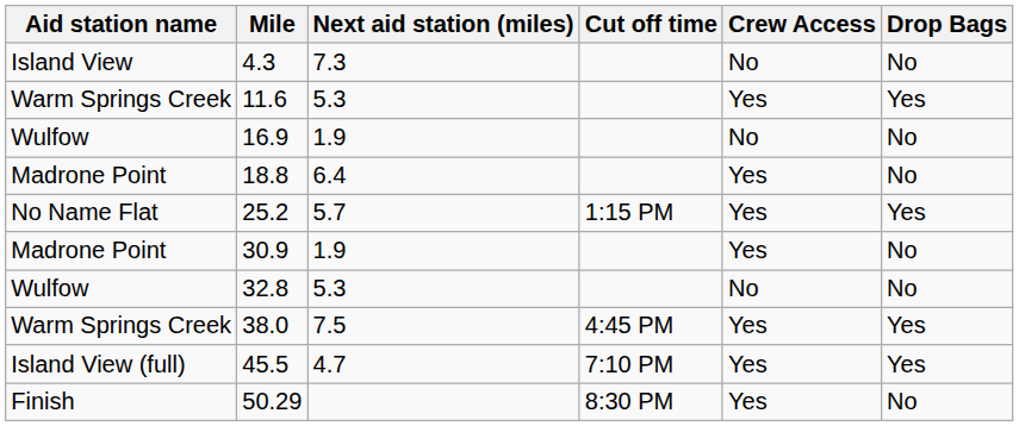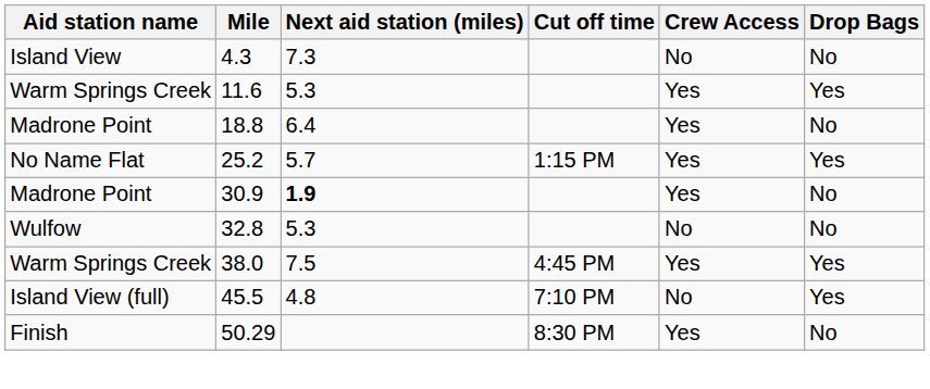 <table class="wikitable">
 <tr>
 <th>Aid station name</th>
 <th>Mile</th>
 <th>Next aid station (miles)</th>
 <th>Cut off time</th>
 <th>Crew Access</th>
 <th>Drop Bags</th>
 </tr>
 <tr>
 <td>Island View</td>
 <td>4.3</td>
 <td>7.3</td>
 <td></td>
 <td>No</td>
 <td>No</td>
 </tr>
 <tr>
 <td>Warm Springs Creek</td>
 <td>11.6</td>
 <td>5.3</td>
 <td></td>
 <td>Yes</td>
 <td>Yes</td>
 </tr>
 <tr>
-<td>Wulfow</td>
-<td>16.9</td>
-<td>1.9</td>
-<td></td>
-<td>No</td>
-<td>No</td>
-</tr>
-<tr>
 <td>Madrone Point</td>
 <td>18.8</td>
 <td>6.4</td>
 <td></td>
 <td>Yes</td>
 <td>No</td>
 </tr>
 <tr>
 <td>No Name Flat</td>
 <td>25.2</td>
 <td>5.7</td>
 <td>1:15 PM</td>
 <td>Yes</td>
 <td>Yes</td>
 </tr>
 <tr>
 <td>Madrone Point</td>
 <td>30.9</td>
-<td>1.9</td>
+<td><strong>1.9</strong></td>
 <td></td>
 <td>Yes</td>
 <td>No</td>
 </tr>
 <tr>
 <td>Wulfow</td>
 <td>32.8</td>
 <td>5.3</td>
 <td></td>
 <td>No</td>
 <td>No</td>
 </tr>
 <tr>
 <td>Warm Springs Creek</td>
 <td>38.0</td>
 <td>7.5</td>
 <td>4:45 PM</td>
 <td>Yes</td>
 <td>Yes</td>
 </tr>
 <tr>
 <td>Island View (full)</td>
 <td>45.5</td>
-<td>4.7</td>
+<td>4.8</td>
 <td>7:10 PM</td>
-<td>Yes</td>
+<td>No</td>
 <td>Yes</td>
 </tr>
 <tr>
 <td>Finish</td>
 <td>50.29</td>
 <td></td>
 <td>8:30 PM</td>
 <td>Yes</td>
 <td>No</td>
 </tr>
 </table>
